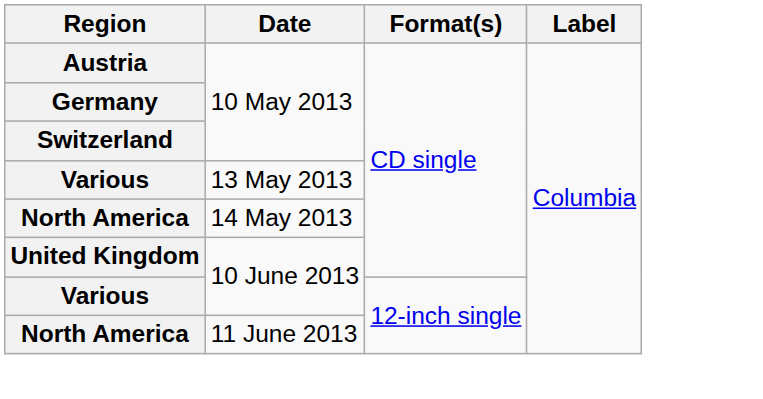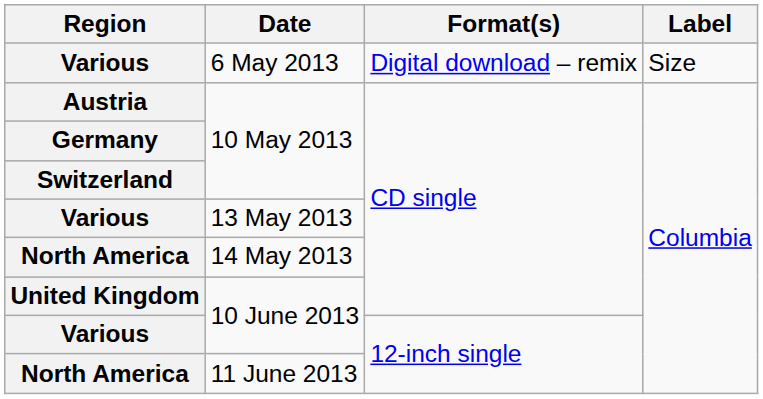 <table class="wikitable plainrowheaders">
 <tr>
 <th scope="col">Region</th>
 <th scope="col">Date</th>
 <th scope="col">Format(s)</th>
 <th scope="col">Label</th>
+</tr>
+<tr>
+<th scope="row">Various</th>
+<td>6 May 2013</td>
+<td><a href='#'>Digital download</a> – remix</td>
+<td>Size</td>
 </tr>
 <tr>
 <th scope="row">Austria</th>
 <td rowspan="3">10 May 2013</td>
 <td rowspan="6"><a href='#'>CD single</a></td>
 <td rowspan="8"><a href='#'>Columbia</a></td>
 </tr>
 <tr>
 <th scope="row">Germany</th>
 </tr>
 <tr>
 <th scope="row">Switzerland</th>
 </tr>
 <tr>
 <th scope="row">Various</th>
 <td>13 May 2013</td>
 </tr>
 <tr>
 <th scope="row">North America</th>
 <td>14 May 2013</td>
 </tr>
 <tr>
 <th scope="row">United Kingdom</th>
 <td rowspan="2">10 June 2013</td>
 </tr>
 <tr>
 <th scope="row">Various</th>
 <td rowspan="2"><a href='#'>12-inch single</a></td>
 </tr>
 <tr>
 <th scope="row">North America</th>
 <td>11 June 2013</td>
 </tr>
 </table>
